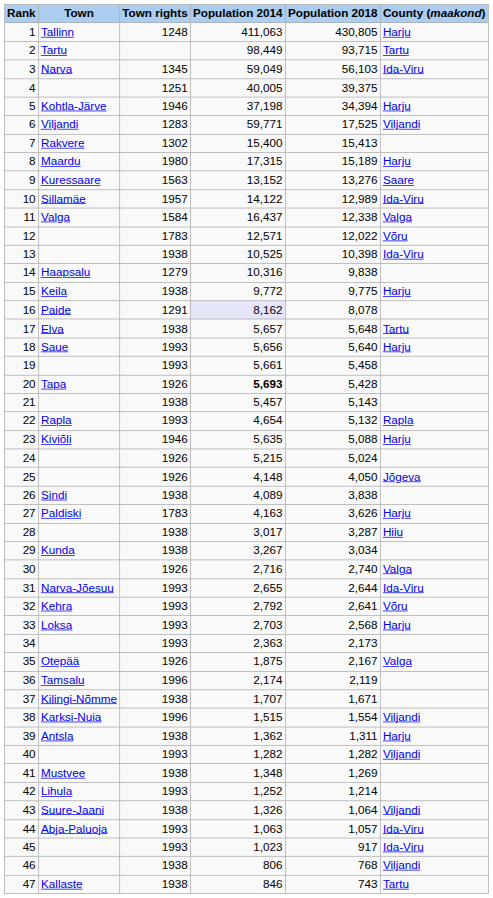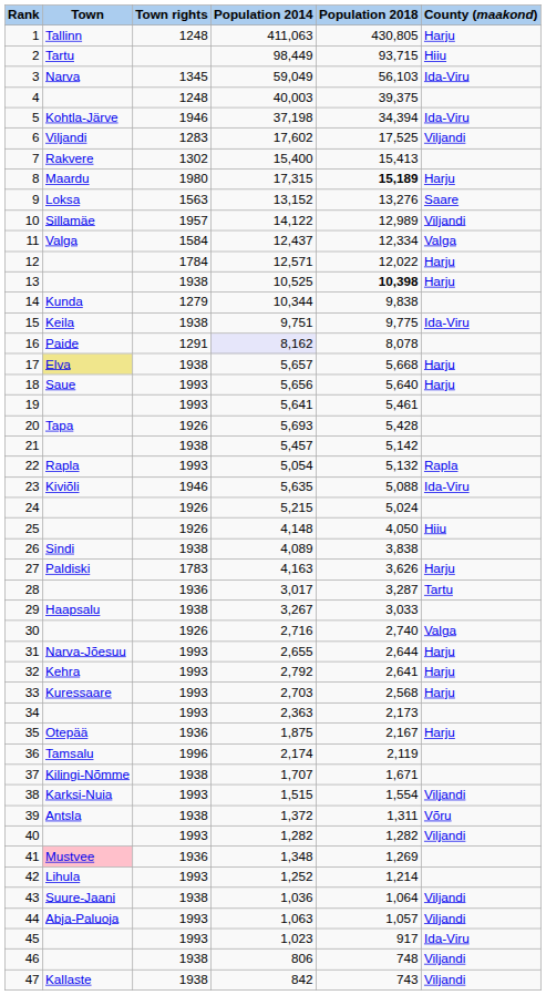 <table class="wikitable sortable" style="text-align:right;">
 <tr>
 <th style="background-color:#ABCDEF">Rank</th>
 <th style="background-color:#ABCDEF">Town</th>
 <th style="background-color:#ABCDEF">Town rights</th>
 <th style="background-color:#ABCDEF">Population 2014</th>
 <th style="background-color:#ABCDEF">Population 2018</th>
 <th style="background-color:#ABCDEF">County (<em>maakond</em>)</th>
 </tr>
 <tr>
 <td>1</td>
 <td align="left"><a href='#'>Tallinn</a></td>
 <td>1248</td>
 <td>411,063</td>
 <td>430,805</td>
 <td align="left"><a href='#'>Harju</a></td>
 </tr>
 <tr>
 <td>2</td>
 <td align="left"><a href='#'>Tartu</a></td>
 <td></td>
 <td>98,449</td>
 <td>93,715</td>
-<td align="left"><a href='#'>Tartu</a></td>
+<td align="left"><a href='#'>Hiiu</a></td>
 </tr>
 <tr>
 <td>3</td>
 <td align="left"><a href='#'>Narva</a></td>
 <td>1345</td>
 <td>59,049</td>
 <td>56,103</td>
 <td align="left"><a href='#'>Ida-Viru</a></td>
 </tr>
 <tr>
 <td>4</td>
 <td align="left"></td>
-<td>1251</td>
-<td>40,005</td>
+<td>1248</td>
+<td>40,003</td>
 <td>39,375</td>
 <td align="left"></td>
 </tr>
 <tr>
 <td>5</td>
 <td align="left"><a href='#'>Kohtla-Järve</a></td>
 <td>1946</td>
 <td>37,198</td>
 <td>34,394</td>
-<td align="left"><a href='#'>Harju</a></td>
+<td align="left"><a href='#'>Ida-Viru</a></td>
 </tr>
 <tr>
 <td>6</td>
 <td align="left"><a href='#'>Viljandi</a></td>
 <td>1283</td>
-<td>59,771</td>
+<td>17,602</td>
 <td>17,525</td>
 <td align="left"><a href='#'>Viljandi</a></td>
 </tr>
 <tr>
 <td>7</td>
 <td align="left"><a href='#'>Rakvere</a></td>
 <td>1302</td>
 <td>15,400</td>
 <td>15,413</td>
 <td align="left"></td>
 </tr>
 <tr>
 <td>8</td>
 <td align="left"><a href='#'>Maardu</a></td>
 <td>1980</td>
 <td>17,315</td>
-<td>15,189</td>
+<td><strong>15,189</strong></td>
 <td align="left"><a href='#'>Harju</a></td>
 </tr>
 <tr>
 <td>9</td>
-<td align="left"><a href='#'>Kuressaare</a></td>
+<td align="left"><a href='#'>Loksa</a></td>
 <td>1563</td>
 <td>13,152</td>
 <td>13,276</td>
 <td align="left"><a href='#'>Saare</a></td>
 </tr>
 <tr>
 <td>10</td>
 <td align="left"><a href='#'>Sillamäe</a></td>
 <td>1957</td>
 <td>14,122</td>
 <td>12,989</td>
-<td align="left"><a href='#'>Ida-Viru</a></td>
+<td align="left"><a href='#'>Viljandi</a></td>
 </tr>
 <tr>
 <td>11</td>
 <td align="left"><a href='#'>Valga</a></td>
 <td>1584</td>
-<td>16,437</td>
-<td>12,338</td>
+<td>12,437</td>
+<td>12,334</td>
 <td align="left"><a href='#'>Valga</a></td>
 </tr>
 <tr>
 <td>12</td>
 <td align="left"></td>
-<td>1783</td>
+<td>1784</td>
 <td>12,571</td>
 <td>12,022</td>
-<td align="left"><a href='#'>Võru</a></td>
+<td align="left"><a href='#'>Harju</a></td>
 </tr>
 <tr>
 <td>13</td>
 <td align="left"></td>
 <td>1938</td>
 <td>10,525</td>
-<td>10,398</td>
-<td align="left"><a href='#'>Ida-Viru</a></td>
+<td><strong>10,398</strong></td>
+<td align="left"><a href='#'>Harju</a></td>
 </tr>
 <tr>
 <td>14</td>
-<td align="left"><a href='#'>Haapsalu</a></td>
+<td align="left"><a href='#'>Kunda</a></td>
 <td>1279</td>
-<td>10,316</td>
+<td>10,344</td>
 <td>9,838</td>
 <td align="left"></td>
 </tr>
 <tr>
 <td>15</td>
 <td align="left"><a href='#'>Keila</a></td>
 <td>1938</td>
-<td>9,772</td>
+<td>9,751</td>
 <td>9,775</td>
-<td align="left"><a href='#'>Harju</a></td>
+<td align="left"><a href='#'>Ida-Viru</a></td>
 </tr>
 <tr>
 <td>16</td>
 <td align="left"><a href='#'>Paide</a></td>
 <td>1291</td>
 <td style="background: lavender;">8,162</td>
 <td>8,078</td>
 <td align="left"></td>
 </tr>
 <tr>
 <td>17</td>
-<td align="left"><a href='#'>Elva</a></td>
+<td align="left" style="background: khaki;"><a href='#'>Elva</a></td>
 <td>1938</td>
 <td>5,657</td>
-<td>5,648</td>
-<td align="left"><a href='#'>Tartu</a></td>
+<td>5,668</td>
+<td align="left"><a href='#'>Harju</a></td>
 </tr>
 <tr>
 <td>18</td>
 <td align="left"><a href='#'>Saue</a></td>
 <td>1993</td>
 <td>5,656</td>
 <td>5,640</td>
 <td align="left"><a href='#'>Harju</a></td>
 </tr>
 <tr>
 <td>19</td>
 <td align="left"></td>
 <td>1993</td>
-<td>5,661</td>
-<td>5,458</td>
+<td>5,641</td>
+<td>5,461</td>
 <td align="left"></td>
 </tr>
 <tr>
 <td>20</td>
 <td align="left"><a href='#'>Tapa</a></td>
 <td>1926</td>
-<td><strong>5,693</strong></td>
+<td>5,693</td>
 <td>5,428</td>
 <td align="left"></td>
 </tr>
 <tr>
 <td>21</td>
 <td align="left"></td>
 <td>1938</td>
 <td>5,457</td>
-<td>5,143</td>
+<td>5,142</td>
 <td align="left"></td>
 </tr>
 <tr>
 <td>22</td>
 <td align="left"><a href='#'>Rapla</a></td>
 <td>1993</td>
-<td>4,654</td>
+<td>5,054</td>
 <td>5,132</td>
 <td align="left"><a href='#'>Rapla</a></td>
 </tr>
 <tr>
 <td>23</td>
 <td align="left"><a href='#'>Kiviõli</a></td>
 <td>1946</td>
 <td>5,635</td>
 <td>5,088</td>
-<td align="left"><a href='#'>Harju</a></td>
+<td align="left"><a href='#'>Ida-Viru</a></td>
 </tr>
 <tr>
 <td>24</td>
 <td align="left"></td>
 <td>1926</td>
 <td>5,215</td>
 <td>5,024</td>
 <td align="left"></td>
 </tr>
 <tr>
 <td>25</td>
 <td align="left"></td>
 <td>1926</td>
 <td>4,148</td>
 <td>4,050</td>
-<td align="left"><a href='#'>Jõgeva</a></td>
+<td align="left"><a href='#'>Hiiu</a></td>
 </tr>
 <tr>
 <td>26</td>
 <td align="left"><a href='#'>Sindi</a></td>
 <td>1938</td>
 <td>4,089</td>
 <td>3,838</td>
 <td align="left"></td>
 </tr>
 <tr>
 <td>27</td>
 <td align="left"><a href='#'>Paldiski</a></td>
 <td>1783</td>
 <td>4,163</td>
 <td>3,626</td>
 <td align="left"><a href='#'>Harju</a></td>
 </tr>
 <tr>
 <td>28</td>
 <td align="left"></td>
-<td>1938</td>
+<td>1936</td>
 <td>3,017</td>
 <td>3,287</td>
-<td align="left"><a href='#'>Hiiu</a></td>
+<td align="left"><a href='#'>Tartu</a></td>
 </tr>
 <tr>
 <td>29</td>
-<td align="left"><a href='#'>Kunda</a></td>
+<td align="left"><a href='#'>Haapsalu</a></td>
 <td>1938</td>
 <td>3,267</td>
-<td>3,034</td>
+<td>3,033</td>
 <td align="left"></td>
 </tr>
 <tr>
 <td>30</td>
 <td align="left"></td>
 <td>1926</td>
 <td>2,716</td>
 <td>2,740</td>
 <td align="left"><a href='#'>Valga</a></td>
 </tr>
 <tr>
 <td>31</td>
 <td align="left"><a href='#'>Narva-Jõesuu</a></td>
 <td>1993</td>
 <td>2,655</td>
 <td>2,644</td>
-<td align="left"><a href='#'>Ida-Viru</a></td>
+<td align="left"><a href='#'>Harju</a></td>
 </tr>
 <tr>
 <td>32</td>
 <td align="left"><a href='#'>Kehra</a></td>
 <td>1993</td>
 <td>2,792</td>
 <td>2,641</td>
-<td align="left"><a href='#'>Võru</a></td>
+<td align="left"><a href='#'>Harju</a></td>
 </tr>
 <tr>
 <td>33</td>
-<td align="left"><a href='#'>Loksa</a></td>
+<td align="left"><a href='#'>Kuressaare</a></td>
 <td>1993</td>
 <td>2,703</td>
 <td>2,568</td>
 <td align="left"><a href='#'>Harju</a></td>
 </tr>
 <tr>
 <td>34</td>
 <td align="left"></td>
 <td>1993</td>
 <td>2,363</td>
 <td>2,173</td>
 <td align="left"></td>
 </tr>
 <tr>
 <td>35</td>
 <td align="left"><a href='#'>Otepää</a></td>
-<td>1926</td>
+<td>1936</td>
 <td>1,875</td>
 <td>2,167</td>
-<td align="left"><a href='#'>Valga</a></td>
+<td align="left"><a href='#'>Harju</a></td>
 </tr>
 <tr>
 <td>36</td>
 <td align="left"><a href='#'>Tamsalu</a></td>
 <td>1996</td>
 <td>2,174</td>
 <td>2,119</td>
 <td align="left"></td>
 </tr>
 <tr>
 <td>37</td>
 <td align="left"><a href='#'>Kilingi-Nõmme</a></td>
 <td>1938</td>
 <td>1,707</td>
 <td>1,671</td>
 <td align="left"></td>
 </tr>
 <tr>
 <td>38</td>
 <td align="left"><a href='#'>Karksi-Nuia</a></td>
-<td>1996</td>
+<td>1993</td>
 <td>1,515</td>
 <td>1,554</td>
 <td align="left"><a href='#'>Viljandi</a></td>
 </tr>
 <tr>
 <td>39</td>
 <td align="left"><a href='#'>Antsla</a></td>
 <td>1938</td>
-<td>1,362</td>
+<td>1,372</td>
 <td>1,311</td>
-<td align="left"><a href='#'>Harju</a></td>
+<td align="left"><a href='#'>Võru</a></td>
 </tr>
 <tr>
 <td>40</td>
 <td align="left"></td>
 <td>1993</td>
 <td>1,282</td>
 <td>1,282</td>
 <td align="left"><a href='#'>Viljandi</a></td>
 </tr>
 <tr>
 <td>41</td>
-<td align="left"><a href='#'>Mustvee</a></td>
-<td>1938</td>
+<td align="left" style="background: pink;"><a href='#'>Mustvee</a></td>
+<td>1936</td>
 <td>1,348</td>
 <td>1,269</td>
 <td align="left"></td>
 </tr>
 <tr>
 <td>42</td>
 <td align="left"><a href='#'>Lihula</a></td>
 <td>1993</td>
 <td>1,252</td>
 <td>1,214</td>
 <td align="left"></td>
 </tr>
 <tr>
 <td>43</td>
 <td align="left"><a href='#'>Suure-Jaani</a></td>
 <td>1938</td>
-<td>1,326</td>
+<td>1,036</td>
 <td>1,064</td>
 <td align="left"><a href='#'>Viljandi</a></td>
 </tr>
 <tr>
 <td>44</td>
 <td align="left"><a href='#'>Abja-Paluoja</a></td>
 <td>1993</td>
 <td>1,063</td>
 <td>1,057</td>
-<td align="left"><a href='#'>Ida-Viru</a></td>
+<td align="left"><a href='#'>Viljandi</a></td>
 </tr>
 <tr>
 <td>45</td>
 <td align="left"></td>
 <td>1993</td>
 <td>1,023</td>
 <td>917</td>
 <td align="left"><a href='#'>Ida-Viru</a></td>
 </tr>
 <tr>
 <td>46</td>
 <td align="left"></td>
 <td>1938</td>
 <td>806</td>
-<td>768</td>
+<td>748</td>
 <td align="left"><a href='#'>Viljandi</a></td>
 </tr>
 <tr>
 <td>47</td>
 <td align="left"><a href='#'>Kallaste</a></td>
 <td>1938</td>
-<td>846</td>
+<td>842</td>
 <td>743</td>
-<td align="left"><a href='#'>Tartu</a></td>
+<td align="left"><a href='#'>Viljandi</a></td>
 </tr>
 </table>
